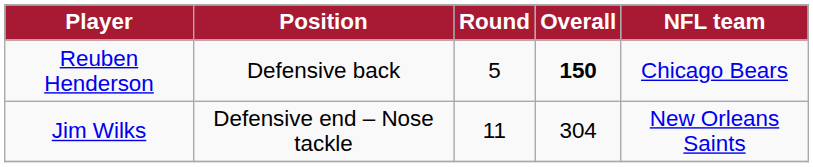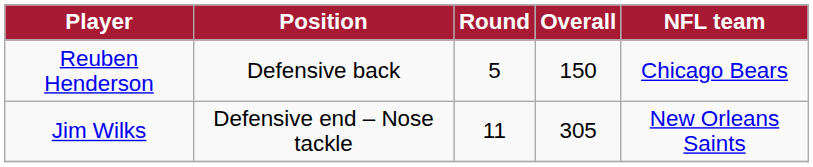 <table class="wikitable" width="65%">
 <tr>
 <th style="background:#A81933;color:#FFFFFF;">Player</th>
 <th style="background:#A81933;color:#FFFFFF;">Position</th>
 <th style="background:#A81933;color:#FFFFFF;">Round</th>
 <th style="background:#A81933;color:#FFFFFF;">Overall</th>
 <th style="background:#A81933;color:#FFFFFF;">NFL team</th>
 </tr>
 <tr align="center" bgcolor="">
 <td><a href='#'>Reuben Henderson</a></td>
 <td>Defensive back</td>
 <td>5</td>
-<td><strong>150</strong></td>
+<td>150</td>
 <td><a href='#'>Chicago Bears</a></td>
 </tr>
 <tr align="center" bgcolor="">
 <td><a href='#'>Jim Wilks</a></td>
 <td>Defensive end – Nose tackle</td>
 <td>11</td>
-<td>304</td>
+<td>305</td>
 <td><a href='#'>New Orleans Saints</a></td>
 </tr>
 <tr align="center" bgcolor="">
 </tr>
 </table>
